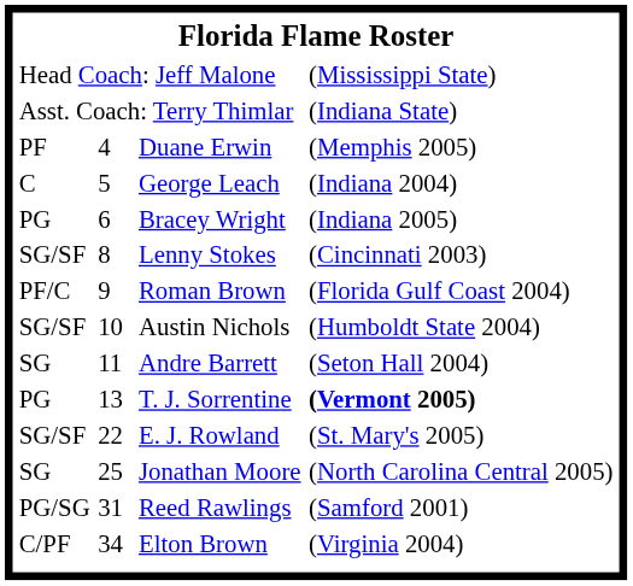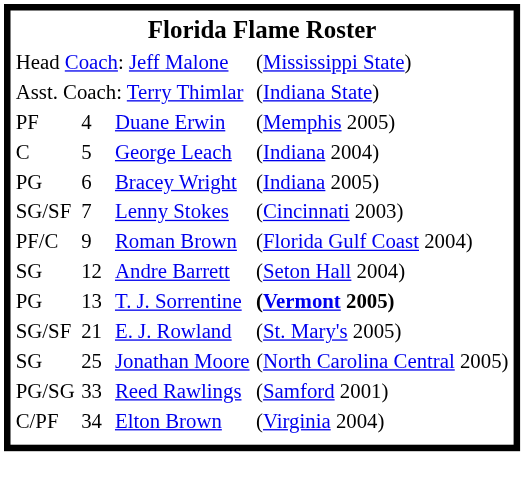 <table style="border:5px solid #000000" cellspacing=3>
 <tr align="center" bgcolor="white">
 <td colspan=5><big><span><strong>Florida Flame Roster</strong></span></big></td>
 </tr>
 <tr>
 <td colspan=4>Head <a href='#'>Coach</a>: <a href='#'>Jeff Malone</a></td>
 <td>(<a href='#'>Mississippi State</a>)</td>
 </tr>
 <tr>
 <td colspan=4>Asst. Coach: <a href='#'>Terry Thimlar</a></td>
 <td>(<a href='#'>Indiana State</a>)</td>
 </tr>
 <tr>
 <td>PF</td>
 <td>4</td>
 <td></td>
 <td><a href='#'>Duane Erwin</a></td>
 <td>(<a href='#'>Memphis</a> 2005)</td>
 </tr>
 <tr>
 <td>C</td>
 <td>5</td>
 <td></td>
 <td><a href='#'>George Leach</a></td>
 <td>(<a href='#'>Indiana</a> 2004)</td>
 </tr>
 <tr>
 <td>PG</td>
 <td>6</td>
 <td></td>
 <td><a href='#'>Bracey Wright</a></td>
 <td>(<a href='#'>Indiana</a> 2005)</td>
 </tr>
 <tr>
 <td>SG/SF</td>
-<td>8</td>
+<td>7</td>
 <td></td>
 <td><a href='#'>Lenny Stokes</a></td>
 <td>(<a href='#'>Cincinnati</a> 2003)</td>
 </tr>
 <tr>
 <td>PF/C</td>
 <td>9</td>
 <td></td>
 <td><a href='#'>Roman Brown</a></td>
 <td>(<a href='#'>Florida Gulf Coast</a> 2004)</td>
 </tr>
 <tr>
-<td>SG/SF</td>
-<td>10</td>
-<td></td>
-<td>Austin Nichols</td>
-<td>(<a href='#'>Humboldt State</a> 2004)</td>
-</tr>
-<tr>
 <td>SG</td>
-<td>11</td>
+<td>12</td>
 <td></td>
 <td><a href='#'>Andre Barrett</a></td>
 <td>(<a href='#'>Seton Hall</a> 2004)</td>
 </tr>
 <tr>
 <td>PG</td>
 <td>13</td>
 <td></td>
 <td><a href='#'>T. J. Sorrentine</a></td>
 <td><strong>(<a href='#'>Vermont</a> 2005)</strong></td>
 </tr>
 <tr>
 <td>SG/SF</td>
-<td>22</td>
+<td>21</td>
 <td></td>
 <td><a href='#'>E. J. Rowland</a></td>
 <td>(<a href='#'>St. Mary's</a> 2005)</td>
 </tr>
 <tr>
 <td>SG</td>
 <td>25</td>
 <td></td>
 <td><a href='#'>Jonathan Moore</a></td>
 <td>(<a href='#'>North Carolina Central</a> 2005)</td>
 </tr>
 <tr>
 <td>PG/SG</td>
-<td>31</td>
+<td>33</td>
 <td></td>
 <td><a href='#'>Reed Rawlings</a></td>
 <td>(<a href='#'>Samford</a> 2001)</td>
 </tr>
 <tr>
 <td>C/PF</td>
 <td>34</td>
 <td></td>
 <td><a href='#'>Elton Brown</a></td>
 <td>(<a href='#'>Virginia</a> 2004)</td>
 </tr>
 <tr>
 <td colspan=4></td>
 <td align="right"></td>
 </tr>
 </table>
